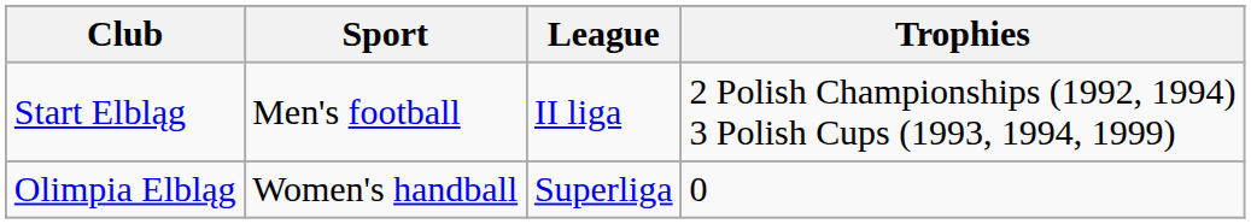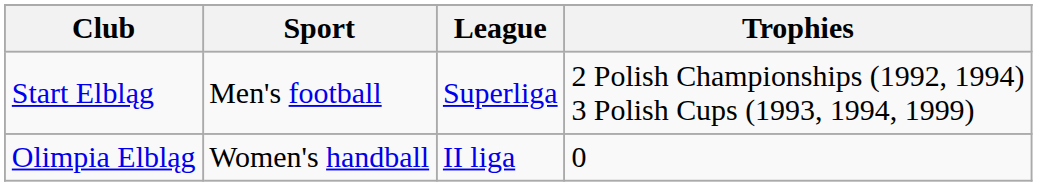 <table class="wikitable sortable">
 <tr>
 </tr>
 <tr>
 <th>Club</th>
 <th>Sport</th>
 <th>League</th>
 <th>Trophies</th>
 </tr>
 <tr>
 <td><a href='#'>Start Elbląg</a></td>
 <td>Men's <a href='#'>football</a></td>
-<td><a href='#'>II liga</a></td>
+<td><a href='#'>Superliga</a></td>
 <td>2 Polish Championships (1992, 1994)<br>3 Polish Cups (1993, 1994, 1999)</td>
 </tr>
 <tr>
 <td><a href='#'>Olimpia Elbląg</a></td>
 <td>Women's <a href='#'>handball</a></td>
-<td><a href='#'>Superliga</a></td>
+<td><a href='#'>II liga</a></td>
 <td>0</td>
 </tr>
 </table>
